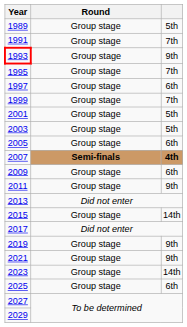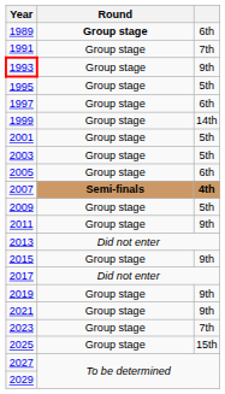 <table class="wikitable" style="text-align: center; font-size:90%">
 <tr>
 <th>Year</th>
 <th style="width:200px">Round</th>
 <th></th>
 </tr>
 <tr>
 <td><a href='#'>1989</a></td>
-<td>Group stage</td>
-<td>5th</td>
+<td><strong>Group stage</strong></td>
+<td>6th</td>
 </tr>
 <tr>
 <td><a href='#'>1991</a></td>
 <td>Group stage</td>
 <td>7th</td>
 </tr>
 <tr>
 <td style="border: 3px solid red"><a href='#'>1993</a></td>
 <td>Group stage</td>
 <td>9th</td>
 </tr>
 <tr>
 <td><a href='#'>1995</a></td>
 <td>Group stage</td>
-<td>7th</td>
+<td>5th</td>
 </tr>
 <tr>
 <td><a href='#'>1997</a></td>
 <td>Group stage</td>
 <td>6th</td>
 </tr>
 <tr>
 <td><a href='#'>1999</a></td>
 <td>Group stage</td>
-<td>7th</td>
+<td>14th</td>
 </tr>
 <tr>
 <td><a href='#'>2001</a></td>
 <td>Group stage</td>
 <td>5th</td>
 </tr>
 <tr>
 <td><a href='#'>2003</a></td>
 <td>Group stage</td>
 <td>5th</td>
 </tr>
 <tr>
 <td><a href='#'>2005</a></td>
 <td>Group stage</td>
 <td>6th</td>
 </tr>
 <tr>
 <td><a href='#'>2007</a></td>
 <td bgcolor="cc9966"><strong>Semi-finals</strong></td>
 <td bgcolor="cc9966"><strong>4th</strong></td>
 </tr>
 <tr>
 <td><a href='#'>2009</a></td>
 <td>Group stage</td>
-<td>6th</td>
+<td>5th</td>
 </tr>
 <tr>
 <td><a href='#'>2011</a></td>
 <td>Group stage</td>
 <td>9th</td>
 </tr>
 <tr>
 <td><a href='#'>2013</a></td>
 <td colspan="2"><em>Did not enter</em></td>
 </tr>
 <tr>
 <td><a href='#'>2015</a></td>
 <td>Group stage</td>
-<td>14th</td>
+<td>9th</td>
 </tr>
 <tr>
 <td><a href='#'>2017</a></td>
 <td colspan="2"><em>Did not enter</em></td>
 </tr>
 <tr>
 <td><a href='#'>2019</a></td>
 <td>Group stage</td>
 <td>9th</td>
 </tr>
 <tr>
 <td><a href='#'>2021</a></td>
 <td>Group stage</td>
 <td>9th</td>
 </tr>
 <tr>
 <td><a href='#'>2023</a></td>
 <td>Group stage</td>
-<td>14th</td>
+<td>7th</td>
 </tr>
 <tr>
 <td><a href='#'>2025</a></td>
 <td>Group stage</td>
-<td>6th</td>
+<td>15th</td>
 </tr>
 <tr>
 <td><a href='#'>2027</a></td>
 <td colspan="2" rowspan="2"><em>To be determined</em></td>
 </tr>
 <tr>
 <td><a href='#'>2029</a></td>
 </tr>
 </table>
